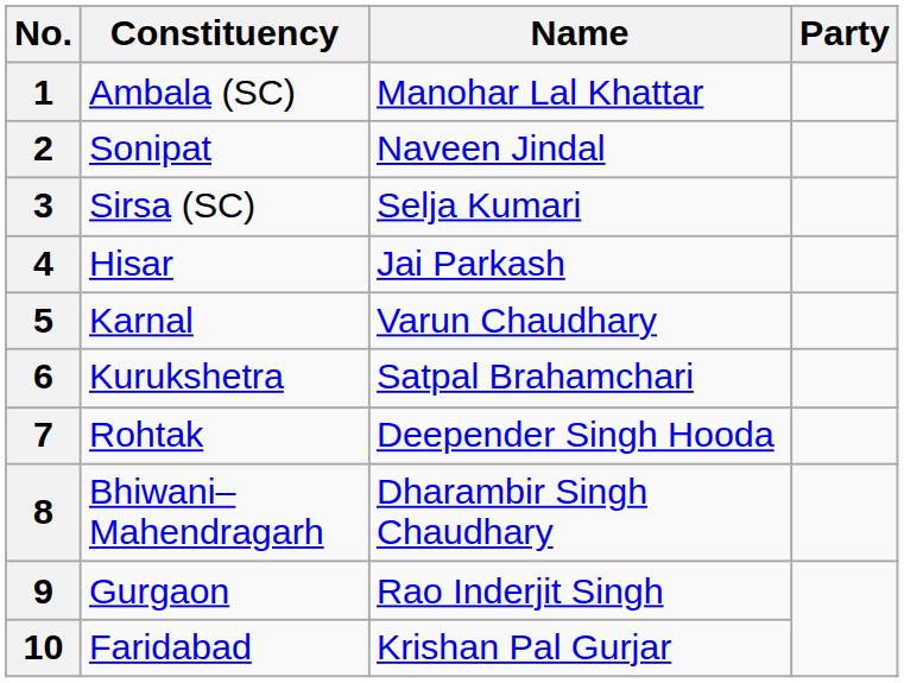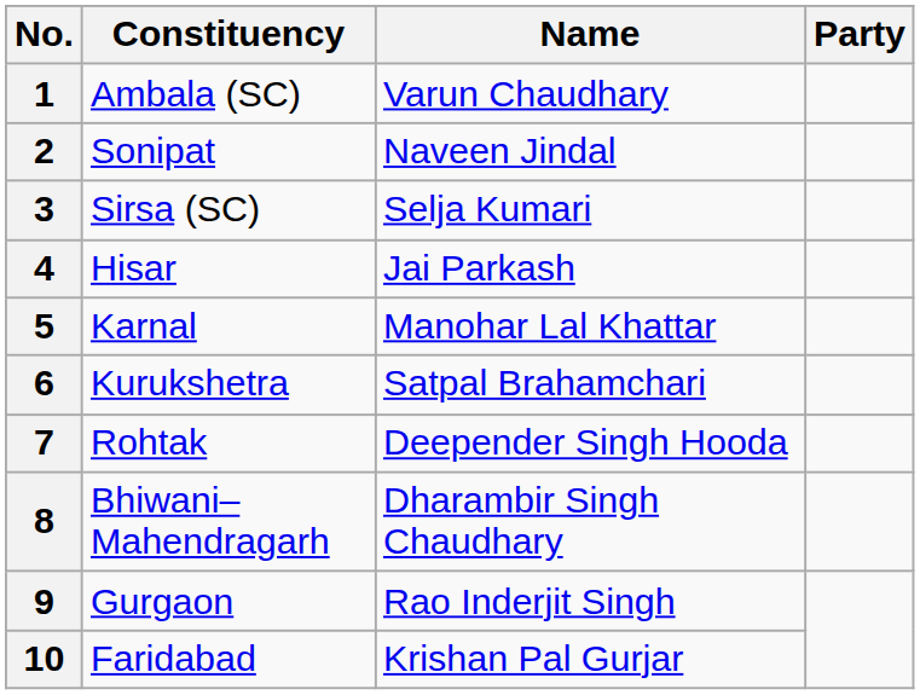 <table class="sortable wikitable">
 <tr>
 <th>No.</th>
 <th style="width:120px">Constituency</th>
 <th style="width:180px">Name</th>
 <th colspan="2">Party</th>
 </tr>
 <tr>
 <th>1</th>
 <td><a href='#'>Ambala</a> (SC)</td>
-<td><a href='#'>Manohar Lal Khattar</a></td>
+<td><a href='#'>Varun Chaudhary</a></td>
 <td></td>
 </tr>
 <tr>
 <th>2</th>
 <td><a href='#'>Sonipat</a></td>
 <td><a href='#'>Naveen Jindal</a></td>
 <td></td>
 </tr>
 <tr>
 <th>3</th>
 <td><a href='#'>Sirsa</a> (SC)</td>
 <td><a href='#'>Selja Kumari</a></td>
 <td></td>
 </tr>
 <tr>
 <th>4</th>
 <td><a href='#'>Hisar</a></td>
 <td><a href='#'>Jai Parkash</a></td>
 </tr>
 <tr>
 <th>5</th>
 <td><a href='#'>Karnal</a></td>
-<td><a href='#'>Varun Chaudhary</a></td>
+<td><a href='#'>Manohar Lal Khattar</a></td>
 <td></td>
 </tr>
 <tr>
 <th>6</th>
 <td><a href='#'>Kurukshetra</a></td>
 <td><a href='#'>Satpal Brahamchari</a></td>
 <td></td>
 </tr>
 <tr>
 <th>7</th>
 <td><a href='#'>Rohtak</a></td>
 <td><a href='#'>Deepender Singh Hooda</a></td>
 </tr>
 <tr>
 <th>8</th>
 <td><a href='#'>Bhiwani–Mahendragarh</a></td>
 <td><a href='#'>Dharambir Singh Chaudhary</a></td>
 <td></td>
 </tr>
 <tr>
 <th>9</th>
 <td><a href='#'>Gurgaon</a></td>
 <td><a href='#'>Rao Inderjit Singh</a></td>
 </tr>
 <tr>
 <th>10</th>
 <td><a href='#'>Faridabad</a></td>
 <td><a href='#'>Krishan Pal Gurjar</a></td>
 </tr>
 </table>
